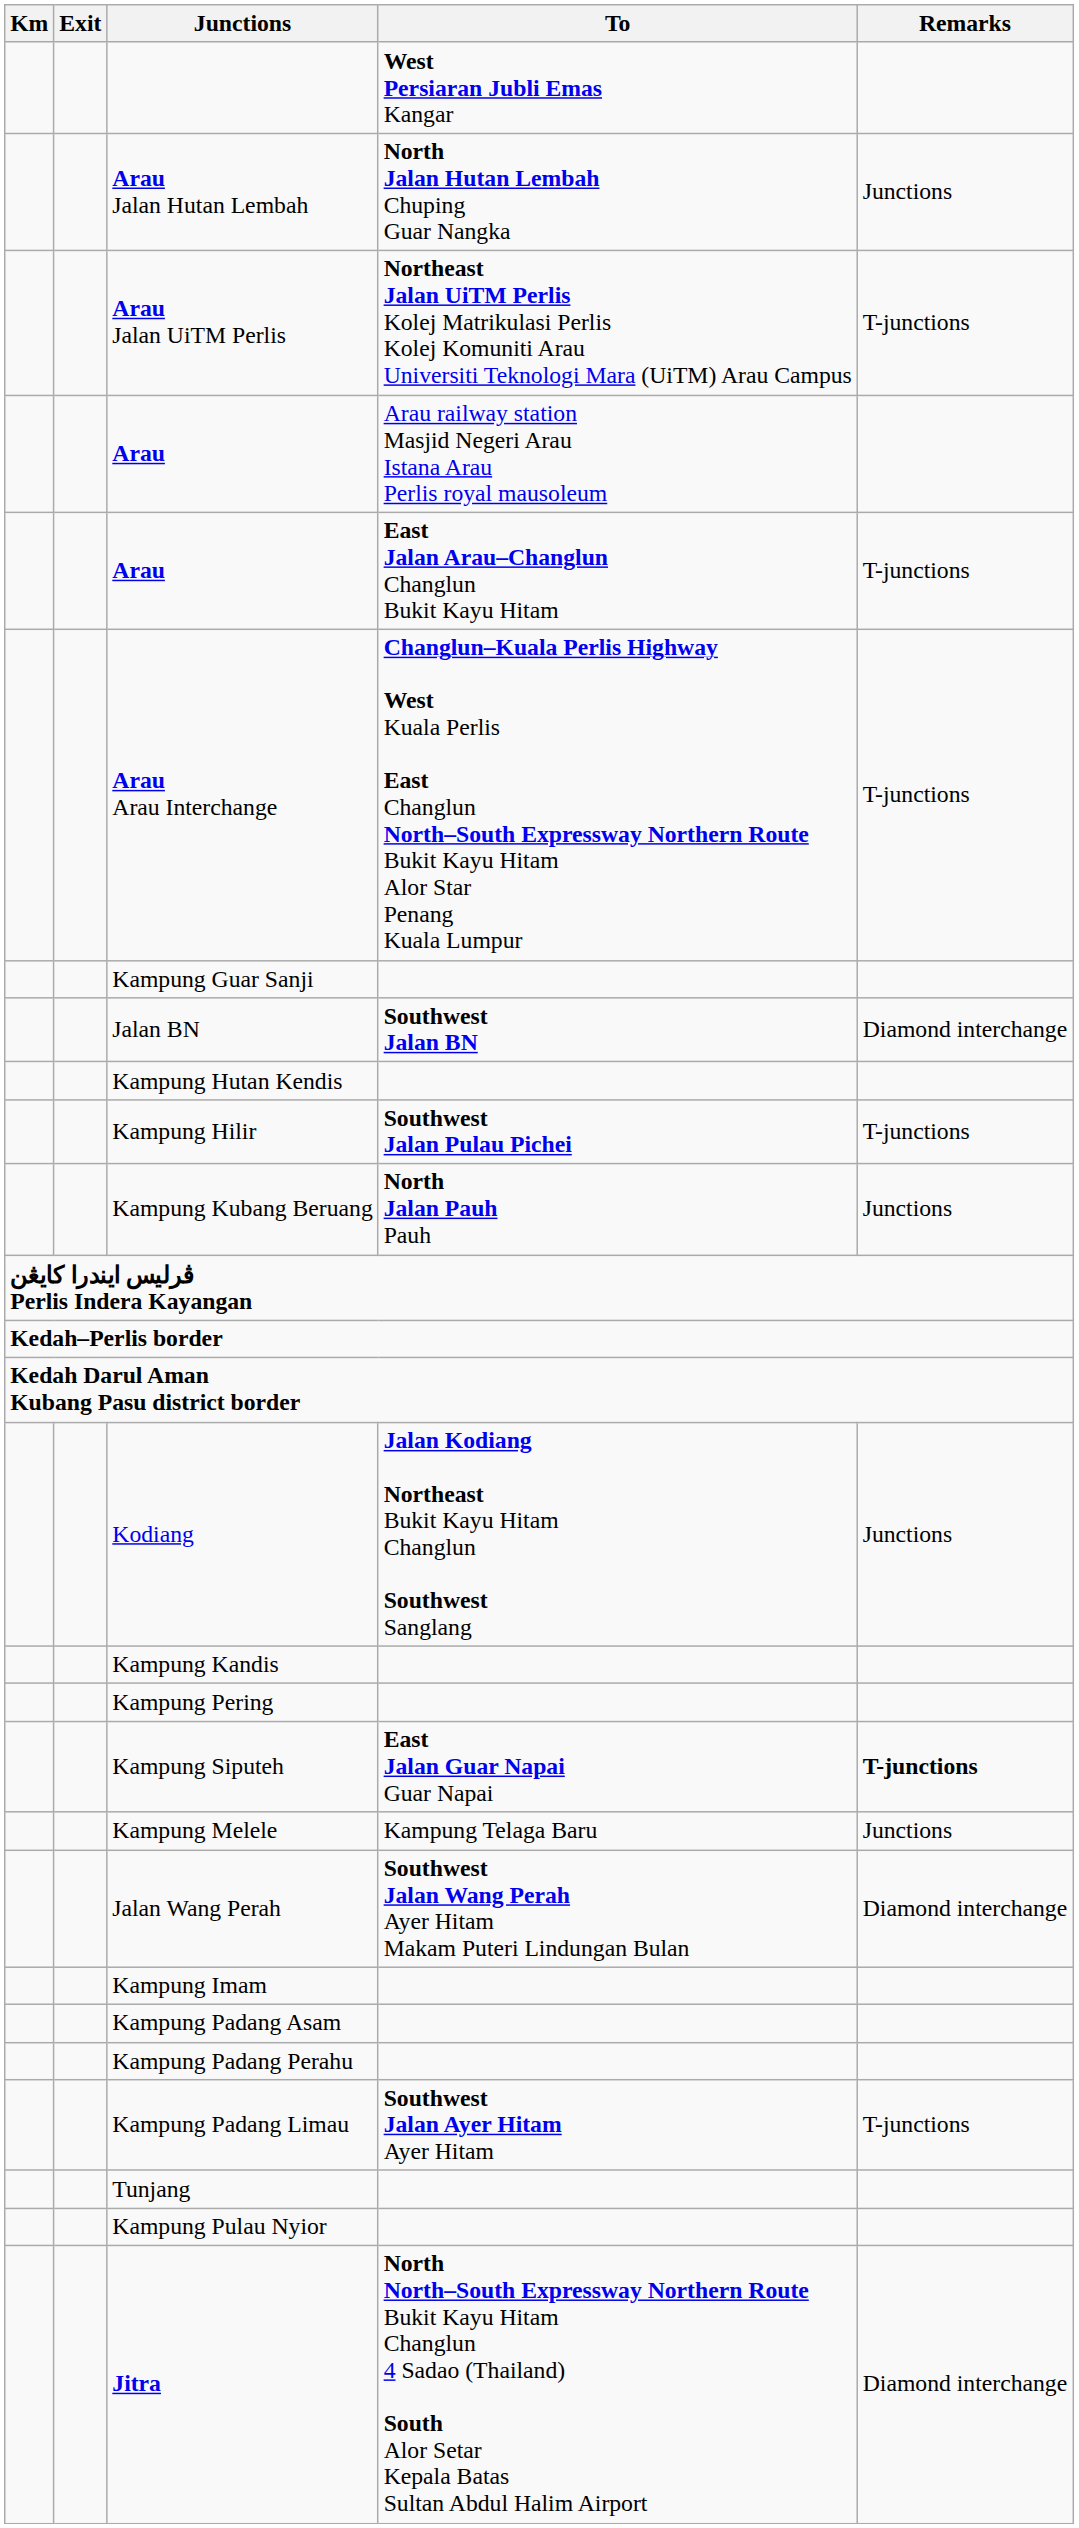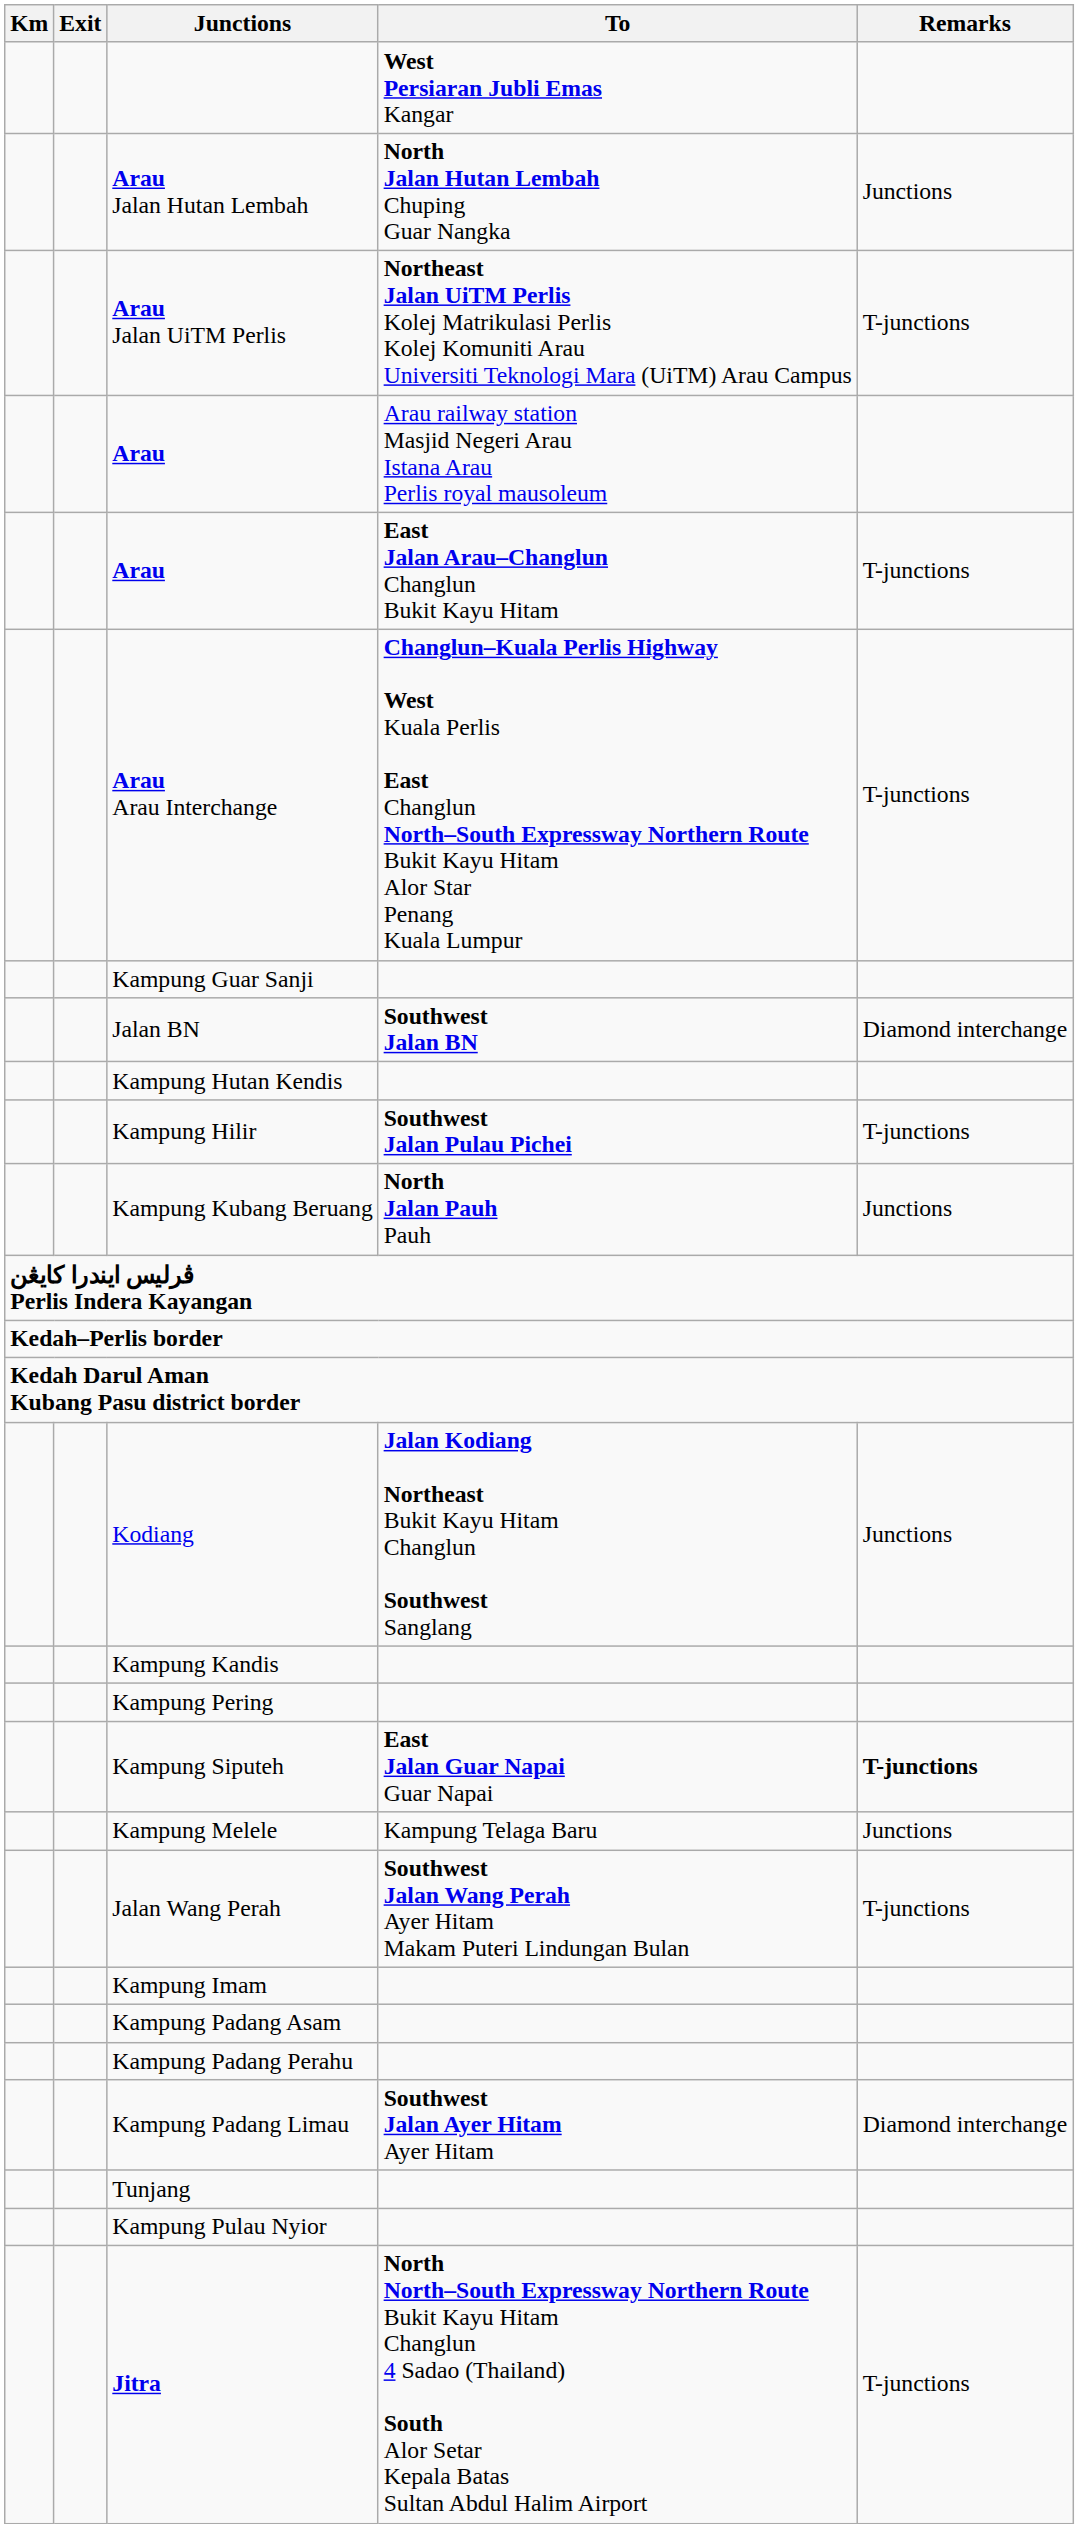 <table class="wikitable">
 <tr>
 <th>Km</th>
 <th>Exit</th>
 <th>Junctions</th>
 <th>To</th>
 <th>Remarks</th>
 </tr>
 <tr>
 <td></td>
 <td></td>
 <td></td>
 <td><strong>West</strong><br> <strong><a href='#'>Persiaran Jubli Emas</a></strong><br>Kangar</td>
 <td></td>
 </tr>
 <tr>
 <td></td>
 <td></td>
 <td><strong><a href='#'>Arau</a></strong><br>Jalan Hutan Lembah</td>
 <td><strong>North</strong><br> <strong><a href='#'>Jalan Hutan Lembah</a></strong><br>Chuping<br>Guar Nangka</td>
 <td>Junctions</td>
 </tr>
 <tr>
 <td></td>
 <td></td>
 <td><strong><a href='#'>Arau</a></strong><br>Jalan UiTM Perlis</td>
 <td><strong>Northeast</strong><br> <strong><a href='#'>Jalan UiTM Perlis</a></strong><br>Kolej Matrikulasi Perlis<br>Kolej Komuniti Arau<br><a href='#'>Universiti Teknologi Mara</a> (UiTM) Arau Campus</td>
 <td>T-junctions</td>
 </tr>
 <tr>
 <td></td>
 <td></td>
 <td><strong><a href='#'>Arau</a></strong></td>
 <td> <a href='#'>Arau railway station</a><br>Masjid Negeri Arau<br><a href='#'>Istana Arau</a><br><a href='#'>Perlis royal mausoleum</a></td>
 <td></td>
 </tr>
 <tr>
 <td></td>
 <td></td>
 <td><strong><a href='#'>Arau</a></strong></td>
 <td><strong>East</strong><br> <strong><a href='#'>Jalan Arau–Changlun</a></strong><br>Changlun<br>Bukit Kayu Hitam</td>
 <td>T-junctions</td>
 </tr>
 <tr>
 <td></td>
 <td></td>
 <td><strong><a href='#'>Arau</a></strong><br>Arau Interchange</td>
 <td> <strong><a href='#'>Changlun–Kuala Perlis Highway</a></strong><br><br><strong>West</strong><br> Kuala Perlis<br><br><strong>East</strong><br> Changlun<br>   <strong><a href='#'>North–South Expressway Northern Route</a></strong><br>Bukit Kayu Hitam<br>Alor Star<br>Penang<br>Kuala Lumpur</td>
 <td>T-junctions</td>
 </tr>
 <tr>
 <td></td>
 <td></td>
 <td>Kampung Guar Sanji</td>
 <td></td>
 <td></td>
 </tr>
 <tr>
 <td></td>
 <td></td>
 <td>Jalan BN</td>
 <td><strong>Southwest</strong><br> <strong><a href='#'>Jalan BN</a></strong></td>
 <td>Diamond interchange</td>
 </tr>
 <tr>
 <td></td>
 <td></td>
 <td>Kampung Hutan Kendis</td>
 <td></td>
 <td></td>
 </tr>
 <tr>
 <td></td>
 <td></td>
 <td>Kampung Hilir</td>
 <td><strong>Southwest</strong><br> <strong><a href='#'>Jalan Pulau Pichei</a></strong></td>
 <td>T-junctions</td>
 </tr>
 <tr>
 <td></td>
 <td></td>
 <td>Kampung Kubang Beruang</td>
 <td><strong>North</strong><br> <strong><a href='#'>Jalan Pauh</a></strong><br>Pauh</td>
 <td>Junctions</td>
 </tr>
 <tr>
 <td style="width:600px" colspan="6" style="text-align:center; background:blue;"><strong><span>ڤرليس ايندرا کايڠن<br>Perlis Indera Kayangan</span></strong></td>
 </tr>
 <tr>
 <td style="width:600px" colspan="6" style="text-align:center; background:yellow;"><strong><span>Kedah–Perlis border</span></strong></td>
 </tr>
 <tr>
 <td style="width:600px" colspan="6" style="text-align:center; background:blue;"><strong><span>Kedah Darul Aman<br>Kubang Pasu district border</span></strong></td>
 </tr>
 <tr>
 <td></td>
 <td></td>
 <td><a href='#'>Kodiang</a></td>
 <td> <strong><a href='#'>Jalan Kodiang</a></strong><br><br><strong>Northeast</strong><br>Bukit Kayu Hitam<br>Changlun<br><br><strong>Southwest</strong><br>Sanglang</td>
 <td>Junctions</td>
 </tr>
 <tr>
 <td></td>
 <td></td>
 <td>Kampung Kandis</td>
 <td></td>
 <td></td>
 </tr>
 <tr>
 <td></td>
 <td></td>
 <td>Kampung Pering</td>
 <td></td>
 <td></td>
 </tr>
 <tr>
 <td></td>
 <td></td>
 <td>Kampung Siputeh</td>
 <td><strong>East</strong><br> <strong><a href='#'>Jalan Guar Napai</a></strong><br>Guar Napai</td>
 <td><strong>T-junctions</strong></td>
 </tr>
 <tr>
 <td></td>
 <td></td>
 <td>Kampung Melele</td>
 <td>Kampung Telaga Baru</td>
 <td>Junctions</td>
 </tr>
 <tr>
 <td></td>
 <td></td>
 <td>Jalan Wang Perah</td>
 <td><strong>Southwest</strong><br> <strong><a href='#'>Jalan Wang Perah</a></strong><br>Ayer Hitam<br>Makam Puteri Lindungan Bulan</td>
-<td>Diamond interchange</td>
+<td>T-junctions</td>
 </tr>
 <tr>
 <td></td>
 <td></td>
 <td>Kampung Imam</td>
 <td></td>
 <td></td>
 </tr>
 <tr>
 <td></td>
 <td></td>
 <td>Kampung Padang Asam</td>
 <td></td>
 <td></td>
 </tr>
 <tr>
 <td></td>
 <td></td>
 <td>Kampung Padang Perahu</td>
 <td></td>
 <td></td>
 </tr>
 <tr>
 <td></td>
 <td></td>
 <td>Kampung Padang Limau</td>
 <td><strong>Southwest</strong><br> <strong><a href='#'>Jalan Ayer Hitam</a></strong><br>Ayer Hitam</td>
-<td>T-junctions</td>
+<td>Diamond interchange</td>
 </tr>
 <tr>
 <td></td>
 <td></td>
 <td>Tunjang</td>
 <td></td>
 <td></td>
 </tr>
 <tr>
 <td></td>
 <td></td>
 <td>Kampung Pulau Nyior</td>
 <td></td>
 <td></td>
 </tr>
 <tr>
 <td></td>
 <td></td>
 <td><strong><a href='#'>Jitra</a></strong></td>
 <td><strong>North</strong><br>   <strong><a href='#'>North–South Expressway Northern Route</a></strong><br>   Bukit Kayu Hitam<br>   Changlun<br><a href='#'>4</a>  Sadao (Thailand)<br><br><strong>South</strong><br> Alor Setar<br> Kepala Batas<br> Sultan Abdul Halim Airport</td>
-<td>Diamond interchange</td>
+<td>T-junctions</td>
 </tr>
 </table>
